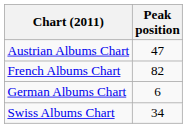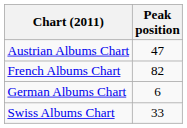 <table class="wikitable sortable">
 <tr>
 <th>Chart (2011)</th>
 <th>Peak<br>position</th>
 </tr>
 <tr>
 <td><a href='#'>Austrian Albums Chart</a></td>
 <td style="text-align:center;">47</td>
 </tr>
 <tr>
 <td><a href='#'>French Albums Chart</a></td>
 <td style="text-align:center;">82</td>
 </tr>
 <tr>
 <td><a href='#'>German Albums Chart</a></td>
 <td style="text-align:center;">6</td>
 </tr>
 <tr>
 <td><a href='#'>Swiss Albums Chart</a></td>
-<td style="text-align:center;">34</td>
+<td style="text-align:center;">33</td>
 </tr>
 </table>
